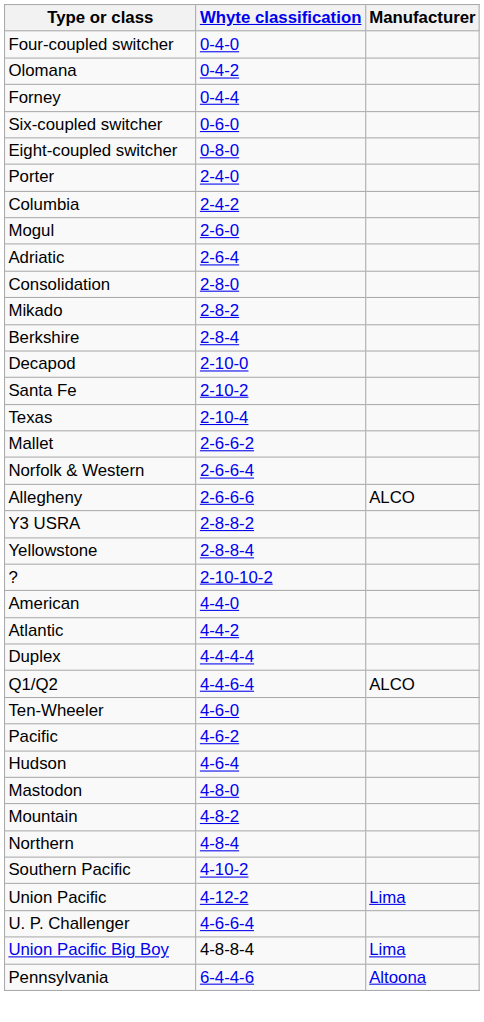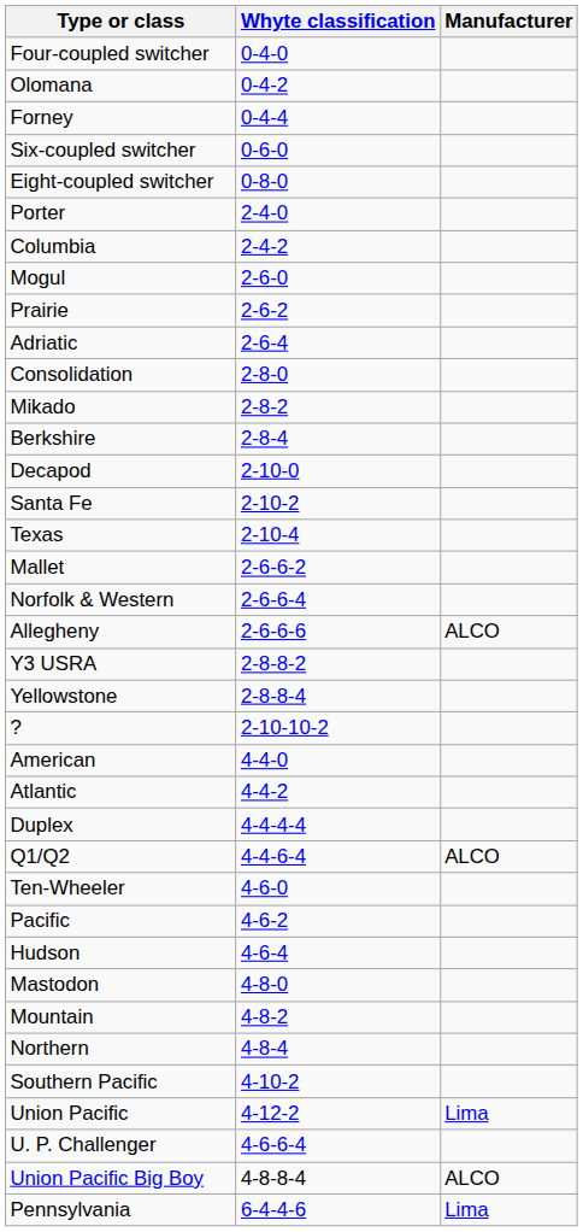 <table class ="wikitable">
 <tr valign="top">
 <th width="175px">Type or class</th>
 <th><a href='#'>Whyte classification</a></th>
 <th>Manufacturer</th>
 </tr>
 <tr>
 <td>Four-coupled switcher</td>
 <td><a href='#'>0-4-0</a></td>
 <td></td>
 </tr>
 <tr valign="top">
 <td>Olomana</td>
 <td><a href='#'>0-4-2</a></td>
 <td> </td>
 </tr>
 <tr valign="top">
 <td>Forney</td>
 <td><a href='#'>0-4-4</a></td>
 <td> </td>
 </tr>
 <tr valign="top">
 <td>Six-coupled switcher</td>
 <td><a href='#'>0-6-0</a></td>
 <td> </td>
 </tr>
 <tr valign="top">
 <td>Eight-coupled switcher</td>
 <td><a href='#'>0-8-0</a></td>
 <td> </td>
 </tr>
 <tr valign="top">
 <td>Porter</td>
 <td><a href='#'>2-4-0</a></td>
 <td> </td>
 </tr>
 <tr valign="top">
 <td>Columbia</td>
 <td><a href='#'>2-4-2</a></td>
 <td> </td>
 </tr>
 <tr valign="top">
 <td>Mogul</td>
 <td><a href='#'>2-6-0</a></td>
+<td> </td>
+</tr>
+<tr valign="top">
+<td>Prairie</td>
+<td><a href='#'>2-6-2</a></td>
 <td> </td>
 </tr>
 <tr valign="top">
 <td>Adriatic</td>
 <td><a href='#'>2-6-4</a></td>
 <td> </td>
 </tr>
 <tr valign="top">
 <td>Consolidation</td>
 <td><a href='#'>2-8-0</a></td>
 <td> </td>
 </tr>
 <tr valign="top">
 <td>Mikado</td>
 <td><a href='#'>2-8-2</a></td>
 <td> </td>
 </tr>
 <tr valign="top">
 <td>Berkshire</td>
 <td><a href='#'>2-8-4</a></td>
 <td> </td>
 </tr>
 <tr valign="top">
 <td>Decapod</td>
 <td><a href='#'>2-10-0</a></td>
 <td> </td>
 </tr>
 <tr valign="top">
 <td>Santa Fe</td>
 <td><a href='#'>2-10-2</a></td>
 <td> </td>
 </tr>
 <tr>
 <td>Texas</td>
 <td><a href='#'>2-10-4</a></td>
 <td></td>
 </tr>
 <tr valign="top">
 <td>Mallet</td>
 <td><a href='#'>2-6-6-2</a></td>
 <td> </td>
 </tr>
 <tr valign="top">
 <td>Norfolk & Western</td>
 <td><a href='#'>2-6-6-4</a></td>
 <td> </td>
 </tr>
 <tr valign="top">
 <td>Allegheny</td>
 <td><a href='#'>2-6-6-6</a></td>
 <td>ALCO</td>
 </tr>
 <tr valign="top">
 <td>Y3 USRA</td>
 <td><a href='#'>2-8-8-2</a></td>
 <td></td>
 </tr>
 <tr valign="top">
 <td>Yellowstone</td>
 <td><a href='#'>2-8-8-4</a></td>
 <td></td>
 </tr>
 <tr valign="top">
 <td>?</td>
 <td><a href='#'>2-10-10-2</a></td>
 <td></td>
 </tr>
 <tr valign="top">
 <td>American</td>
 <td><a href='#'>4-4-0</a></td>
 <td></td>
 </tr>
 <tr valign="top">
 <td>Atlantic</td>
 <td><a href='#'>4-4-2</a></td>
 <td> </td>
 </tr>
 <tr>
 <td>Duplex</td>
 <td><a href='#'>4-4-4-4</a></td>
 <td> </td>
 </tr>
 <tr valign="top">
 <td>Q1/Q2</td>
 <td><a href='#'>4-4-6-4</a></td>
 <td>ALCO</td>
 </tr>
 <tr valign="top">
 <td>Ten-Wheeler</td>
 <td><a href='#'>4-6-0</a></td>
 <td></td>
 </tr>
 <tr valign="top">
 <td>Pacific</td>
 <td><a href='#'>4-6-2</a></td>
 <td> </td>
 </tr>
 <tr valign="top">
 <td>Hudson</td>
 <td><a href='#'>4-6-4</a></td>
 <td> </td>
 </tr>
 <tr valign="top">
 <td>Mastodon</td>
 <td><a href='#'>4-8-0</a></td>
 <td></td>
 </tr>
 <tr>
 <td>Mountain</td>
 <td><a href='#'>4-8-2</a></td>
 <td></td>
 </tr>
 <tr valign="top">
 <td>Northern</td>
 <td><a href='#'>4-8-4</a></td>
 <td> </td>
 </tr>
 <tr>
 <td>Southern Pacific</td>
 <td><a href='#'>4-10-2</a></td>
 <td></td>
 </tr>
 <tr>
 <td>Union Pacific</td>
 <td><a href='#'>4-12-2</a></td>
 <td><a href='#'>Lima</a></td>
 </tr>
 <tr>
 <td>U. P. Challenger</td>
 <td><a href='#'>4-6-6-4</a></td>
 <td></td>
 </tr>
 <tr>
 <td><a href='#'>Union Pacific Big Boy</a></td>
 <td>4-8-8-4</td>
-<td><a href='#'>Lima</a></td>
+<td>ALCO</td>
 </tr>
 <tr>
 <td>Pennsylvania</td>
 <td><a href='#'>6-4-4-6</a></td>
-<td><a href='#'>Altoona</a></td>
+<td><a href='#'>Lima</a></td>
 </tr>
 </table>
